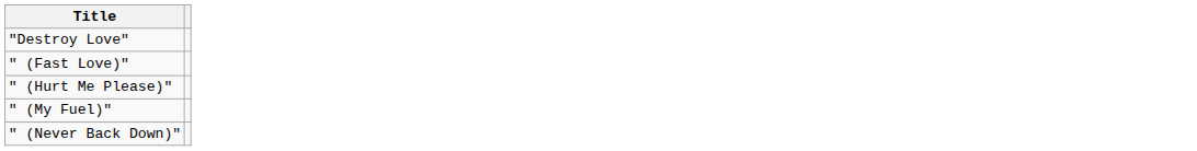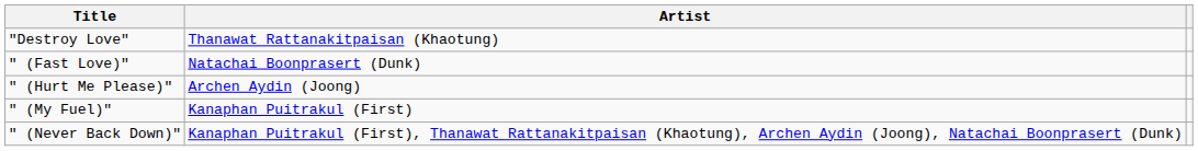 <table class="wikitable">
 <tr>
 <th>Title</th>
+<th>Artist</th>
 <th></th>
 </tr>
 <tr>
 <td>"Destroy Love"</td>
+<td><a href='#'>Thanawat Rattanakitpaisan</a> (Khaotung)</td>
 <td></td>
 </tr>
 <tr>
 <td>" (Fast Love)"</td>
+<td><a href='#'>Natachai Boonprasert</a> (Dunk)</td>
 <td></td>
 </tr>
 <tr>
 <td>" (Hurt Me Please)"</td>
+<td><a href='#'>Archen Aydin</a> (Joong)</td>
 <td></td>
 </tr>
 <tr>
 <td>" (My Fuel)"</td>
+<td><a href='#'>Kanaphan Puitrakul</a> (First)</td>
 <td></td>
 </tr>
 <tr>
 <td>" (Never Back Down)"</td>
+<td><a href='#'>Kanaphan Puitrakul</a> (First), <a href='#'>Thanawat Rattanakitpaisan</a> (Khaotung), <a href='#'>Archen Aydin</a> (Joong), <a href='#'>Natachai Boonprasert</a> (Dunk)</td>
 <td></td>
 </tr>
 </table>
